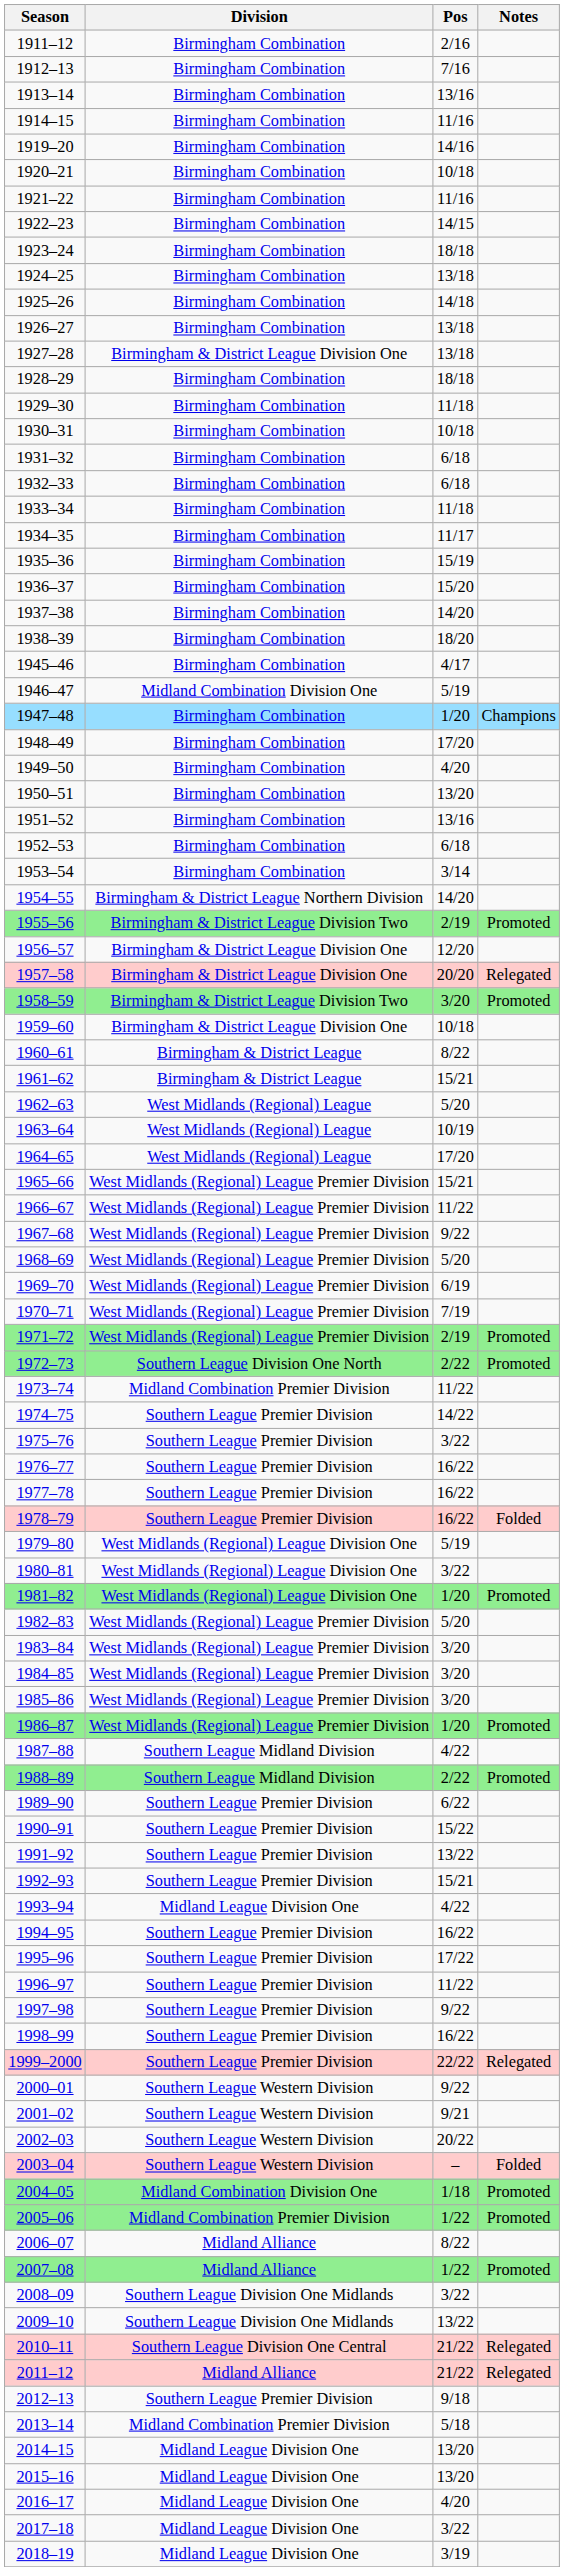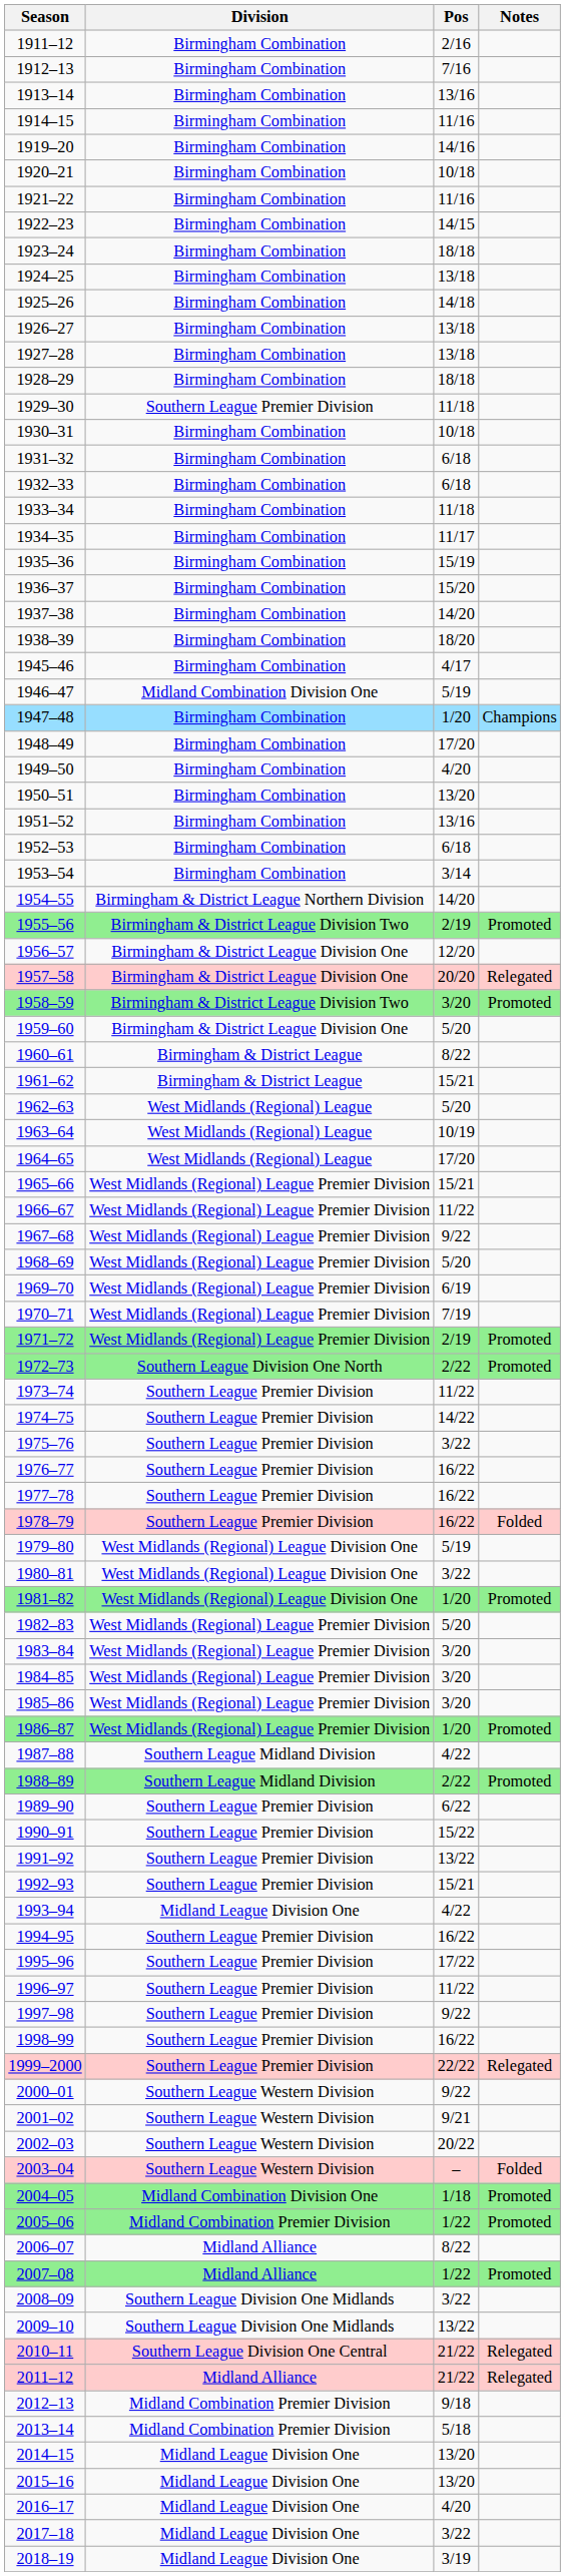 <table class="wikitable collapsible collapsed" style=text-align:center>
 <tr>
 <th>Season</th>
 <th>Division</th>
 <th>Pos</th>
 <th>Notes</th>
 </tr>
 <tr>
 <td>1911–12</td>
 <td><a href='#'>Birmingham Combination</a></td>
 <td>2/16</td>
 <td></td>
 </tr>
 <tr>
 <td>1912–13</td>
 <td><a href='#'>Birmingham Combination</a></td>
 <td>7/16</td>
 <td></td>
 </tr>
 <tr>
 <td>1913–14</td>
 <td><a href='#'>Birmingham Combination</a></td>
 <td>13/16</td>
 <td></td>
 </tr>
 <tr>
 <td>1914–15</td>
 <td><a href='#'>Birmingham Combination</a></td>
 <td>11/16</td>
 <td></td>
 </tr>
 <tr>
 <td>1919–20</td>
 <td><a href='#'>Birmingham Combination</a></td>
 <td>14/16</td>
 <td></td>
 </tr>
 <tr>
 <td>1920–21</td>
 <td><a href='#'>Birmingham Combination</a></td>
 <td>10/18</td>
 <td></td>
 </tr>
 <tr>
 <td>1921–22</td>
 <td><a href='#'>Birmingham Combination</a></td>
 <td>11/16</td>
 <td></td>
 </tr>
 <tr>
 <td>1922–23</td>
 <td><a href='#'>Birmingham Combination</a></td>
 <td>14/15</td>
 <td></td>
 </tr>
 <tr>
 <td>1923–24</td>
 <td><a href='#'>Birmingham Combination</a></td>
 <td>18/18</td>
 <td></td>
 </tr>
 <tr>
 <td>1924–25</td>
 <td><a href='#'>Birmingham Combination</a></td>
 <td>13/18</td>
 <td></td>
 </tr>
 <tr>
 <td>1925–26</td>
 <td><a href='#'>Birmingham Combination</a></td>
 <td>14/18</td>
 <td></td>
 </tr>
 <tr>
 <td>1926–27</td>
 <td><a href='#'>Birmingham Combination</a></td>
 <td>13/18</td>
 <td></td>
 </tr>
 <tr>
 <td>1927–28</td>
-<td><a href='#'>Birmingham & District League</a> Division One</td>
+<td><a href='#'>Birmingham Combination</a></td>
 <td>13/18</td>
 <td></td>
 </tr>
 <tr>
 <td>1928–29</td>
 <td><a href='#'>Birmingham Combination</a></td>
 <td>18/18</td>
 <td></td>
 </tr>
 <tr>
 <td>1929–30</td>
-<td><a href='#'>Birmingham Combination</a></td>
+<td><a href='#'>Southern League</a> Premier Division</td>
 <td>11/18</td>
 <td></td>
 </tr>
 <tr>
 <td>1930–31</td>
 <td><a href='#'>Birmingham Combination</a></td>
 <td>10/18</td>
 <td></td>
 </tr>
 <tr>
 <td>1931–32</td>
 <td><a href='#'>Birmingham Combination</a></td>
 <td>6/18</td>
 <td></td>
 </tr>
 <tr>
 <td>1932–33</td>
 <td><a href='#'>Birmingham Combination</a></td>
 <td>6/18</td>
 <td></td>
 </tr>
 <tr>
 <td>1933–34</td>
 <td><a href='#'>Birmingham Combination</a></td>
 <td>11/18</td>
 <td></td>
 </tr>
 <tr>
 <td>1934–35</td>
 <td><a href='#'>Birmingham Combination</a></td>
 <td>11/17</td>
 <td></td>
 </tr>
 <tr>
 <td>1935–36</td>
 <td><a href='#'>Birmingham Combination</a></td>
 <td>15/19</td>
 <td></td>
 </tr>
 <tr>
 <td>1936–37</td>
 <td><a href='#'>Birmingham Combination</a></td>
 <td>15/20</td>
 <td></td>
 </tr>
 <tr>
 <td>1937–38</td>
 <td><a href='#'>Birmingham Combination</a></td>
 <td>14/20</td>
 <td></td>
 </tr>
 <tr>
 <td>1938–39</td>
 <td><a href='#'>Birmingham Combination</a></td>
 <td>18/20</td>
 <td></td>
 </tr>
 <tr>
 <td>1945–46</td>
 <td><a href='#'>Birmingham Combination</a></td>
 <td>4/17</td>
 <td></td>
 </tr>
 <tr>
 <td>1946–47</td>
 <td><a href='#'>Midland Combination</a> Division One</td>
 <td>5/19</td>
 <td></td>
 </tr>
 <tr style=background:#97DEFF>
 <td>1947–48</td>
 <td><a href='#'>Birmingham Combination</a></td>
 <td>1/20</td>
 <td>Champions</td>
 </tr>
 <tr>
 <td>1948–49</td>
 <td><a href='#'>Birmingham Combination</a></td>
 <td>17/20</td>
 <td></td>
 </tr>
 <tr>
 <td>1949–50</td>
 <td><a href='#'>Birmingham Combination</a></td>
 <td>4/20</td>
 <td></td>
 </tr>
 <tr>
 <td>1950–51</td>
 <td><a href='#'>Birmingham Combination</a></td>
 <td>13/20</td>
 <td></td>
 </tr>
 <tr>
 <td>1951–52</td>
 <td><a href='#'>Birmingham Combination</a></td>
 <td>13/16</td>
 <td></td>
 </tr>
 <tr>
 <td>1952–53</td>
 <td><a href='#'>Birmingham Combination</a></td>
 <td>6/18</td>
 <td></td>
 </tr>
 <tr>
 <td>1953–54</td>
 <td><a href='#'>Birmingham Combination</a></td>
 <td>3/14</td>
 <td></td>
 </tr>
 <tr>
 <td><a href='#'>1954–55</a></td>
 <td><a href='#'>Birmingham & District League</a> Northern Division</td>
 <td>14/20</td>
 <td></td>
 </tr>
 <tr style=background:#90EE90>
 <td><a href='#'>1955–56</a></td>
 <td><a href='#'>Birmingham & District League</a> Division Two</td>
 <td>2/19</td>
 <td>Promoted</td>
 </tr>
 <tr>
 <td><a href='#'>1956–57</a></td>
 <td><a href='#'>Birmingham & District League</a> Division One</td>
 <td>12/20</td>
 <td></td>
 </tr>
 <tr style=background:#fcc>
 <td><a href='#'>1957–58</a></td>
 <td><a href='#'>Birmingham & District League</a> Division One</td>
 <td>20/20</td>
 <td>Relegated</td>
 </tr>
 <tr style=background:#90EE90>
 <td><a href='#'>1958–59</a></td>
 <td><a href='#'>Birmingham & District League</a> Division Two</td>
 <td>3/20</td>
 <td>Promoted</td>
 </tr>
 <tr>
 <td><a href='#'>1959–60</a></td>
 <td><a href='#'>Birmingham & District League</a> Division One</td>
-<td>10/18</td>
+<td>5/20</td>
 <td></td>
 </tr>
 <tr>
 <td><a href='#'>1960–61</a></td>
 <td><a href='#'>Birmingham & District League</a></td>
 <td>8/22</td>
 <td></td>
 </tr>
 <tr>
 <td><a href='#'>1961–62</a></td>
 <td><a href='#'>Birmingham & District League</a></td>
 <td>15/21</td>
 <td></td>
 </tr>
 <tr>
 <td><a href='#'>1962–63</a></td>
 <td><a href='#'>West Midlands (Regional) League</a></td>
 <td>5/20</td>
 <td></td>
 </tr>
 <tr>
 <td><a href='#'>1963–64</a></td>
 <td><a href='#'>West Midlands (Regional) League</a></td>
 <td>10/19</td>
 <td></td>
 </tr>
 <tr>
 <td><a href='#'>1964–65</a></td>
 <td><a href='#'>West Midlands (Regional) League</a></td>
 <td>17/20</td>
 <td></td>
 </tr>
 <tr>
 <td><a href='#'>1965–66</a></td>
 <td><a href='#'>West Midlands (Regional) League</a> Premier Division</td>
 <td>15/21</td>
 <td></td>
 </tr>
 <tr>
 <td><a href='#'>1966–67</a></td>
 <td><a href='#'>West Midlands (Regional) League</a> Premier Division</td>
 <td>11/22</td>
 <td></td>
 </tr>
 <tr>
 <td><a href='#'>1967–68</a></td>
 <td><a href='#'>West Midlands (Regional) League</a> Premier Division</td>
 <td>9/22</td>
 <td></td>
 </tr>
 <tr>
 <td><a href='#'>1968–69</a></td>
 <td><a href='#'>West Midlands (Regional) League</a> Premier Division</td>
 <td>5/20</td>
 <td></td>
 </tr>
 <tr>
 <td><a href='#'>1969–70</a></td>
 <td><a href='#'>West Midlands (Regional) League</a> Premier Division</td>
 <td>6/19</td>
 <td></td>
 </tr>
 <tr>
 <td><a href='#'>1970–71</a></td>
 <td><a href='#'>West Midlands (Regional) League</a> Premier Division</td>
 <td>7/19</td>
 <td></td>
 </tr>
 <tr style=background:#90EE90>
 <td><a href='#'>1971–72</a></td>
 <td><a href='#'>West Midlands (Regional) League</a> Premier Division</td>
 <td>2/19</td>
 <td>Promoted</td>
 </tr>
 <tr style=background:#90EE90>
 <td><a href='#'>1972–73</a></td>
 <td><a href='#'>Southern League</a> Division One North</td>
 <td>2/22</td>
 <td>Promoted</td>
 </tr>
 <tr>
 <td><a href='#'>1973–74</a></td>
-<td><a href='#'>Midland Combination</a> Premier Division</td>
+<td><a href='#'>Southern League</a> Premier Division</td>
 <td>11/22</td>
 <td></td>
 </tr>
 <tr>
 <td><a href='#'>1974–75</a></td>
 <td><a href='#'>Southern League</a> Premier Division</td>
 <td>14/22</td>
 <td></td>
 </tr>
 <tr>
 <td><a href='#'>1975–76</a></td>
 <td><a href='#'>Southern League</a> Premier Division</td>
 <td>3/22</td>
 <td></td>
 </tr>
 <tr>
 <td><a href='#'>1976–77</a></td>
 <td><a href='#'>Southern League</a> Premier Division</td>
 <td>16/22</td>
 <td></td>
 </tr>
 <tr>
 <td><a href='#'>1977–78</a></td>
 <td><a href='#'>Southern League</a> Premier Division</td>
 <td>16/22</td>
 <td></td>
 </tr>
 <tr style=background:#fcc>
 <td><a href='#'>1978–79</a></td>
 <td><a href='#'>Southern League</a> Premier Division</td>
 <td>16/22</td>
 <td>Folded</td>
 </tr>
 <tr>
 <td><a href='#'>1979–80</a></td>
 <td><a href='#'>West Midlands (Regional) League</a> Division One</td>
 <td>5/19</td>
 <td></td>
 </tr>
 <tr>
 <td><a href='#'>1980–81</a></td>
 <td><a href='#'>West Midlands (Regional) League</a> Division One</td>
 <td>3/22</td>
 <td></td>
 </tr>
 <tr style=background:#90EE90>
 <td><a href='#'>1981–82</a></td>
 <td><a href='#'>West Midlands (Regional) League</a> Division One</td>
 <td>1/20</td>
 <td>Promoted</td>
 </tr>
 <tr>
 <td><a href='#'>1982–83</a></td>
 <td><a href='#'>West Midlands (Regional) League</a> Premier Division</td>
 <td>5/20</td>
 <td></td>
 </tr>
 <tr>
 <td><a href='#'>1983–84</a></td>
 <td><a href='#'>West Midlands (Regional) League</a> Premier Division</td>
 <td>3/20</td>
 <td></td>
 </tr>
 <tr>
 <td><a href='#'>1984–85</a></td>
 <td><a href='#'>West Midlands (Regional) League</a> Premier Division</td>
 <td>3/20</td>
 <td></td>
 </tr>
 <tr>
 <td><a href='#'>1985–86</a></td>
 <td><a href='#'>West Midlands (Regional) League</a> Premier Division</td>
 <td>3/20</td>
 <td></td>
 </tr>
 <tr style=background:#90EE90>
 <td><a href='#'>1986–87</a></td>
 <td><a href='#'>West Midlands (Regional) League</a> Premier Division</td>
 <td>1/20</td>
 <td>Promoted</td>
 </tr>
 <tr>
 <td><a href='#'>1987–88</a></td>
 <td><a href='#'>Southern League</a> Midland Division</td>
 <td>4/22</td>
 <td></td>
 </tr>
 <tr style=background:#90EE90>
 <td><a href='#'>1988–89</a></td>
 <td><a href='#'>Southern League</a> Midland Division</td>
 <td>2/22</td>
 <td>Promoted</td>
 </tr>
 <tr>
 <td><a href='#'>1989–90</a></td>
 <td><a href='#'>Southern League</a> Premier Division</td>
 <td>6/22</td>
 <td></td>
 </tr>
 <tr>
 <td><a href='#'>1990–91</a></td>
 <td><a href='#'>Southern League</a> Premier Division</td>
 <td>15/22</td>
 <td></td>
 </tr>
 <tr>
 <td><a href='#'>1991–92</a></td>
 <td><a href='#'>Southern League</a> Premier Division</td>
 <td>13/22</td>
 <td></td>
 </tr>
 <tr>
 <td><a href='#'>1992–93</a></td>
 <td><a href='#'>Southern League</a> Premier Division</td>
 <td>15/21</td>
 <td></td>
 </tr>
 <tr>
 <td><a href='#'>1993–94</a></td>
 <td><a href='#'>Midland League</a> Division One</td>
 <td>4/22</td>
 <td></td>
 </tr>
 <tr>
 <td><a href='#'>1994–95</a></td>
 <td><a href='#'>Southern League</a> Premier Division</td>
 <td>16/22</td>
 <td></td>
 </tr>
 <tr>
 <td><a href='#'>1995–96</a></td>
 <td><a href='#'>Southern League</a> Premier Division</td>
 <td>17/22</td>
 <td></td>
 </tr>
 <tr>
 <td><a href='#'>1996–97</a></td>
 <td><a href='#'>Southern League</a> Premier Division</td>
 <td>11/22</td>
 <td></td>
 </tr>
 <tr>
 <td><a href='#'>1997–98</a></td>
 <td><a href='#'>Southern League</a> Premier Division</td>
 <td>9/22</td>
 <td></td>
 </tr>
 <tr>
 <td><a href='#'>1998–99</a></td>
 <td><a href='#'>Southern League</a> Premier Division</td>
 <td>16/22</td>
 <td></td>
 </tr>
 <tr style=background:#fcc>
 <td><a href='#'>1999–2000</a></td>
 <td><a href='#'>Southern League</a> Premier Division</td>
 <td>22/22</td>
 <td>Relegated</td>
 </tr>
 <tr>
 <td><a href='#'>2000–01</a></td>
 <td><a href='#'>Southern League</a> Western Division</td>
 <td>9/22</td>
 <td></td>
 </tr>
 <tr>
 <td><a href='#'>2001–02</a></td>
 <td><a href='#'>Southern League</a> Western Division</td>
 <td>9/21</td>
 <td></td>
 </tr>
 <tr>
 <td><a href='#'>2002–03</a></td>
 <td><a href='#'>Southern League</a> Western Division</td>
 <td>20/22</td>
 <td></td>
 </tr>
 <tr style=background:#fcc>
 <td><a href='#'>2003–04</a></td>
 <td><a href='#'>Southern League</a> Western Division</td>
 <td>–</td>
 <td>Folded</td>
 </tr>
 <tr style=background:#90EE90>
 <td><a href='#'>2004–05</a></td>
 <td><a href='#'>Midland Combination</a> Division One</td>
 <td>1/18</td>
 <td>Promoted</td>
 </tr>
 <tr style=background:#90EE90>
 <td><a href='#'>2005–06</a></td>
 <td><a href='#'>Midland Combination</a> Premier Division</td>
 <td>1/22</td>
 <td>Promoted</td>
 </tr>
 <tr>
 <td><a href='#'>2006–07</a></td>
 <td><a href='#'>Midland Alliance</a></td>
 <td>8/22</td>
 <td></td>
 </tr>
 <tr style=background:#90EE90>
 <td><a href='#'>2007–08</a></td>
 <td><a href='#'>Midland Alliance</a></td>
 <td>1/22</td>
 <td>Promoted</td>
 </tr>
 <tr>
 <td><a href='#'>2008–09</a></td>
 <td><a href='#'>Southern League</a> Division One Midlands</td>
 <td>3/22</td>
 <td></td>
 </tr>
 <tr>
 <td><a href='#'>2009–10</a></td>
 <td><a href='#'>Southern League</a> Division One Midlands</td>
 <td>13/22</td>
 <td></td>
 </tr>
 <tr style=background:#fcc>
 <td><a href='#'>2010–11</a></td>
 <td><a href='#'>Southern League</a> Division One Central</td>
 <td>21/22</td>
 <td>Relegated</td>
 </tr>
 <tr style=background:#fcc>
 <td><a href='#'>2011–12</a></td>
 <td><a href='#'>Midland Alliance</a></td>
 <td>21/22</td>
 <td>Relegated</td>
 </tr>
 <tr>
 <td><a href='#'>2012–13</a></td>
-<td><a href='#'>Southern League</a> Premier Division</td>
+<td><a href='#'>Midland Combination</a> Premier Division</td>
 <td>9/18</td>
 <td></td>
 </tr>
 <tr>
 <td><a href='#'>2013–14</a></td>
 <td><a href='#'>Midland Combination</a> Premier Division</td>
 <td>5/18</td>
 <td></td>
 </tr>
 <tr>
 <td><a href='#'>2014–15</a></td>
 <td><a href='#'>Midland League</a> Division One</td>
 <td>13/20</td>
 <td></td>
 </tr>
 <tr>
 <td><a href='#'>2015–16</a></td>
 <td><a href='#'>Midland League</a> Division One</td>
 <td>13/20</td>
 <td></td>
 </tr>
 <tr>
 <td><a href='#'>2016–17</a></td>
 <td><a href='#'>Midland League</a> Division One</td>
 <td>4/20</td>
 <td></td>
 </tr>
 <tr>
 <td><a href='#'>2017–18</a></td>
 <td><a href='#'>Midland League</a> Division One</td>
 <td>3/22</td>
 <td></td>
 </tr>
 <tr>
 <td><a href='#'>2018–19</a></td>
 <td><a href='#'>Midland League</a> Division One</td>
 <td>3/19</td>
 <td></td>
 </tr>
 </table>
